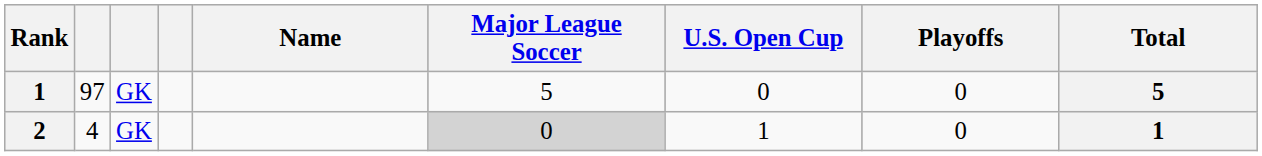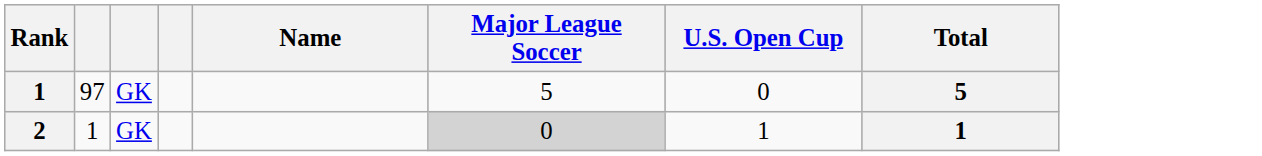 <table class="wikitable sortable" style="text-align:center;">
 <tr>
 <th width="15">Rank</th>
 <th width="15"></th>
 <th width="15"></th>
 <th width="15"></th>
 <th width="145">Name</th>
 <th width="145"><a href='#'>Major League Soccer</a></th>
 <th width="120"><a href='#'>U.S. Open Cup</a></th>
-<th width="120">Playoffs</th>
 <th width="120">Total</th>
 </tr>
 <tr>
 <th>1</th>
 <td>97</td>
 <td><a href='#'>GK</a></td>
 <td></td>
 <td align="left"></td>
 <td>5</td>
 <td>0</td>
-<td>0</td>
 <th>5</th>
 </tr>
 <tr>
 <th>2</th>
-<td>4</td>
+<td>1</td>
 <td><a href='#'>GK</a></td>
 <td></td>
 <td align="left"></td>
 <td style="background: lightgrey;">0</td>
 <td>1</td>
-<td>0</td>
 <th>1</th>
 </tr>
 </table>
